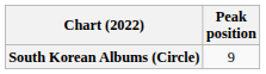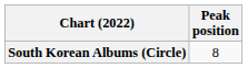 <table class="wikitable plainrowheaders" style="text-align:center">
 <tr>
 <th scope="col">Chart (2022)</th>
 <th scope="col">Peak<br>position</th>
 </tr>
 <tr>
 <th scope="row">South Korean Albums (Circle)</th>
-<td>9</td>
+<td>8</td>
 </tr>
 </table>
